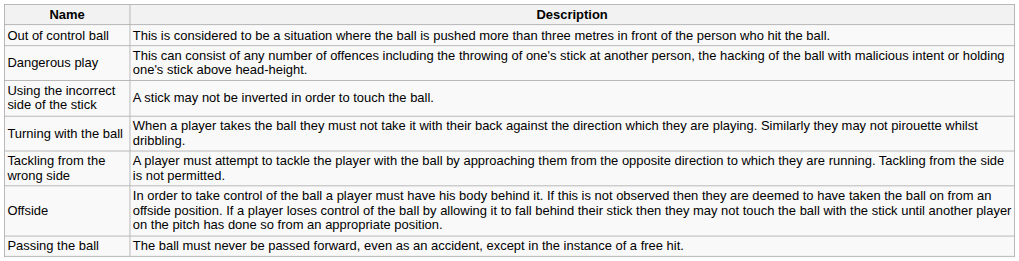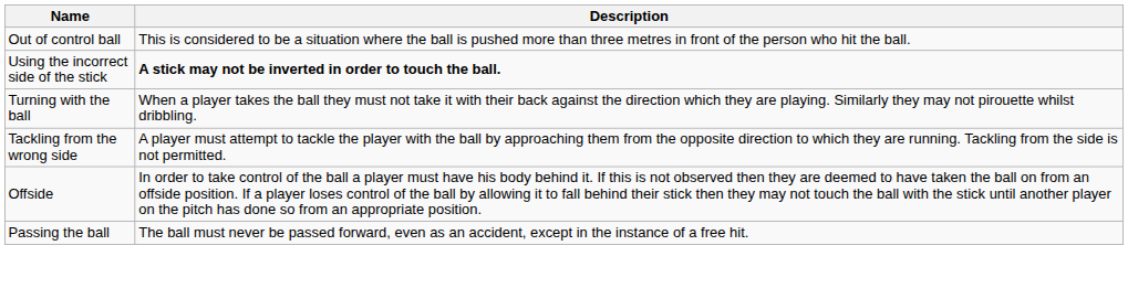 <table class="wikitable" border="1">
 <tr>
 <th>Name</th>
 <th>Description</th>
 </tr>
 <tr>
 <td>Out of control ball</td>
 <td>This is considered to be a situation where the ball is pushed more than three metres in front of the person who hit the ball.</td>
 </tr>
 <tr>
-<td>Dangerous play</td>
-<td>This can consist of any number of offences including the throwing of one's stick at another person, the hacking of the ball with malicious intent or holding one's stick above head-height.</td>
-</tr>
-<tr>
 <td>Using the incorrect side of the stick</td>
-<td>A stick may not be inverted in order to touch the ball.</td>
+<td><strong>A stick may not be inverted in order to touch the ball.</strong></td>
 </tr>
 <tr>
 <td>Turning with the ball</td>
 <td>When a player takes the ball they must not take it with their back against the direction which they are playing. Similarly they may not pirouette whilst dribbling.</td>
 </tr>
 <tr>
 <td>Tackling from the wrong side</td>
 <td>A player must attempt to tackle the player with the ball by approaching them from the opposite direction to which they are running. Tackling from the side is not permitted.</td>
 </tr>
 <tr>
 <td>Offside</td>
 <td>In order to take control of the ball a player must have his body behind it. If this is not observed then they are deemed to have taken the ball on from an offside position. If a player loses control of the ball by allowing it to fall behind their stick then they may not touch the ball with the stick until another player on the pitch has done so from an appropriate position.</td>
 </tr>
 <tr>
 <td>Passing the ball</td>
 <td>The ball must never be passed forward, even as an accident, except in the instance of a free hit.</td>
 </tr>
 </table>
